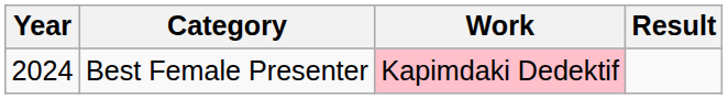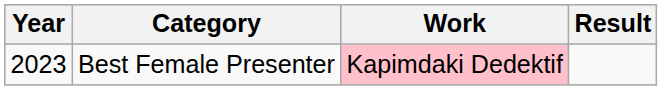 <table class="wikitable">
 <tr>
 <th>Year</th>
 <th>Category</th>
 <th>Work</th>
 <th>Result</th>
 </tr>
 <tr>
-<td>2024</td>
+<td>2023</td>
 <td>Best Female Presenter</td>
 <td style="background: pink;">Kapimdaki Dedektif</td>
 <td></td>
 </tr>
 </table>
